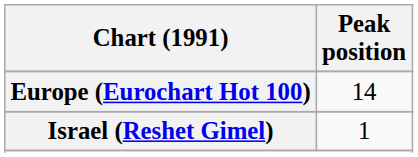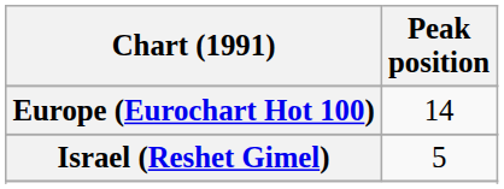 <table class="wikitable sortable plainrowheaders" style="text-align:center">
 <tr>
 <th>Chart (1991)</th>
 <th>Peak<br>position</th>
 </tr>
 <tr>
 </tr>
 <tr>
 </tr>
 <tr>
 </tr>
 <tr>
 <th scope="row">Europe (<a href='#'>Eurochart Hot 100</a>)</th>
 <td>14</td>
 </tr>
 <tr>
 </tr>
 <tr>
 </tr>
 <tr>
 <th scope="row">Israel (<a href='#'>Reshet Gimel</a>)</th>
-<td>1</td>
+<td>5</td>
 </tr>
 <tr>
 </tr>
 <tr>
 </tr>
 <tr>
 </tr>
 </table>
